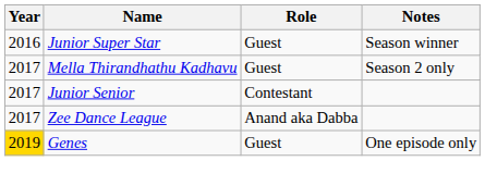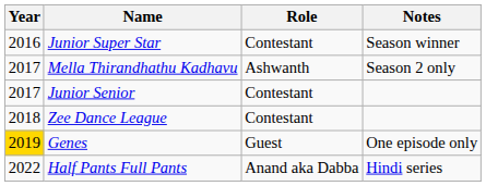 <table class="wikitable sortable">
 <tr>
 <th>Year</th>
 <th>Name</th>
 <th>Role</th>
 <th>Notes</th>
 </tr>
 <tr>
 <td>2016</td>
 <td><em><a href='#'>Junior Super Star</a></em></td>
-<td>Guest</td>
+<td>Contestant</td>
 <td>Season winner</td>
 </tr>
 <tr>
 <td>2017</td>
 <td><em><a href='#'>Mella Thirandhathu Kadhavu</a></em></td>
-<td>Guest</td>
+<td>Ashwanth</td>
 <td>Season 2 only</td>
 </tr>
 <tr>
 <td>2017</td>
 <td><em><a href='#'>Junior Senior</a></em></td>
 <td>Contestant</td>
 <td></td>
 </tr>
 <tr>
-<td>2017</td>
+<td>2018</td>
 <td><em><a href='#'>Zee Dance League</a></em></td>
-<td>Anand aka Dabba</td>
+<td>Contestant</td>
 <td></td>
 </tr>
 <tr>
 <td style="background: gold;">2019</td>
 <td><em><a href='#'>Genes</a></em></td>
 <td>Guest</td>
 <td>One episode only</td>
 </tr>
+<tr>
+<td>2022</td>
+<td><em><a href='#'>Half Pants Full Pants</a></em></td>
+<td>Anand aka Dabba</td>
+<td><a href='#'>Hindi</a> series</td>
+</tr>
 </table>
